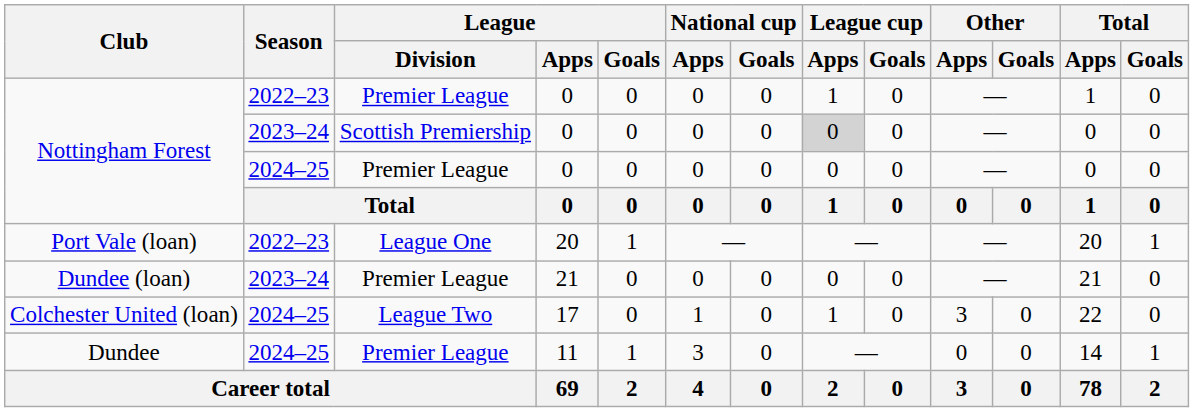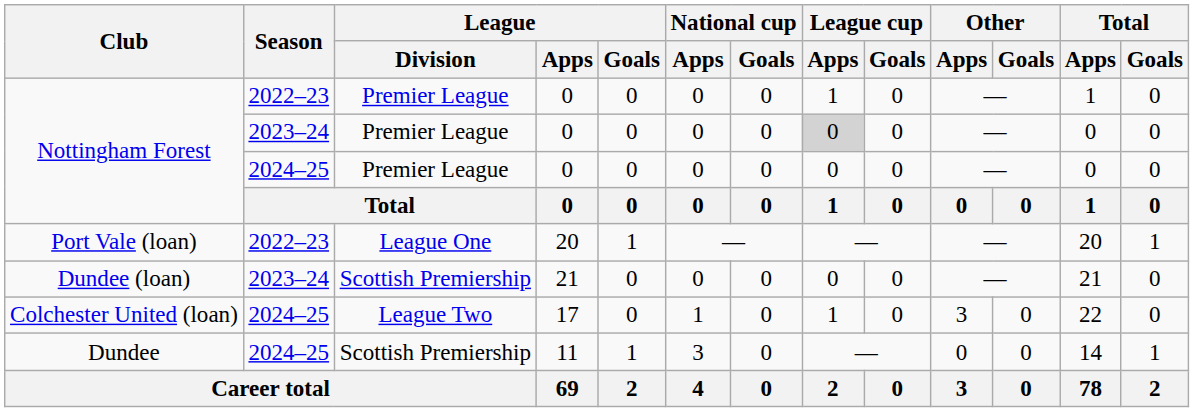 <table class="wikitable" style="text-align:center">
 <tr>
 <th rowspan="2">Club</th>
 <th rowspan="2">Season</th>
 <th colspan="3">League</th>
 <th colspan="2">National cup</th>
 <th colspan="2">League cup</th>
 <th colspan="2">Other</th>
 <th colspan="2">Total</th>
 </tr>
 <tr>
 <th>Division</th>
 <th>Apps</th>
 <th>Goals</th>
 <th>Apps</th>
 <th>Goals</th>
 <th>Apps</th>
 <th>Goals</th>
 <th>Apps</th>
 <th>Goals</th>
 <th>Apps</th>
 <th>Goals</th>
 </tr>
 <tr>
 <td rowspan="4"><a href='#'>Nottingham Forest</a></td>
 <td><a href='#'>2022–23</a></td>
 <td><a href='#'>Premier League</a></td>
 <td>0</td>
 <td>0</td>
 <td>0</td>
 <td>0</td>
 <td>1</td>
 <td>0</td>
 <td colspan=2>—</td>
 <td>1</td>
 <td>0</td>
 </tr>
 <tr>
 <td><a href='#'>2023–24</a></td>
-<td><a href='#'>Scottish Premiership</a></td>
+<td>Premier League</td>
 <td>0</td>
 <td>0</td>
 <td>0</td>
 <td>0</td>
 <td style="background: lightgrey;">0</td>
 <td>0</td>
 <td colspan=2>—</td>
 <td>0</td>
 <td>0</td>
 </tr>
 <tr>
 <td><a href='#'>2024–25</a></td>
 <td>Premier League</td>
 <td>0</td>
 <td>0</td>
 <td>0</td>
 <td>0</td>
 <td>0</td>
 <td>0</td>
 <td colspan=2>—</td>
 <td>0</td>
 <td>0</td>
 </tr>
 <tr>
 <th colspan="2">Total</th>
 <th>0</th>
 <th>0</th>
 <th>0</th>
 <th>0</th>
 <th>1</th>
 <th>0</th>
 <th>0</th>
 <th>0</th>
 <th>1</th>
 <th>0</th>
 </tr>
 <tr>
 <td><a href='#'>Port Vale</a> (loan)</td>
 <td><a href='#'>2022–23</a></td>
 <td><a href='#'>League One</a></td>
 <td>20</td>
 <td>1</td>
 <td colspan=2>—</td>
 <td colspan=2>—</td>
 <td colspan=2>—</td>
 <td>20</td>
 <td>1</td>
 </tr>
 <tr>
 <td><a href='#'>Dundee</a> (loan)</td>
 <td><a href='#'>2023–24</a></td>
-<td>Premier League</td>
+<td><a href='#'>Scottish Premiership</a></td>
 <td>21</td>
 <td>0</td>
 <td>0</td>
 <td>0</td>
 <td>0</td>
 <td>0</td>
 <td colspan=2>—</td>
 <td>21</td>
 <td>0</td>
 </tr>
 <tr>
 <td><a href='#'>Colchester United</a> (loan)</td>
 <td><a href='#'>2024–25</a></td>
 <td><a href='#'>League Two</a></td>
 <td>17</td>
 <td>0</td>
 <td>1</td>
 <td>0</td>
 <td>1</td>
 <td>0</td>
 <td>3</td>
 <td>0</td>
 <td>22</td>
 <td>0</td>
 </tr>
 <tr>
 <td>Dundee</td>
 <td><a href='#'>2024–25</a></td>
-<td><a href='#'>Premier League</a></td>
+<td>Scottish Premiership</td>
 <td>11</td>
 <td>1</td>
 <td>3</td>
 <td>0</td>
 <td colspan=2>—</td>
 <td>0</td>
 <td>0</td>
 <td>14</td>
 <td>1</td>
 </tr>
 <tr>
 <th colspan="3">Career total</th>
 <th>69</th>
 <th>2</th>
 <th>4</th>
 <th>0</th>
 <th>2</th>
 <th>0</th>
 <th>3</th>
 <th>0</th>
 <th>78</th>
 <th>2</th>
 </tr>
 </table>
